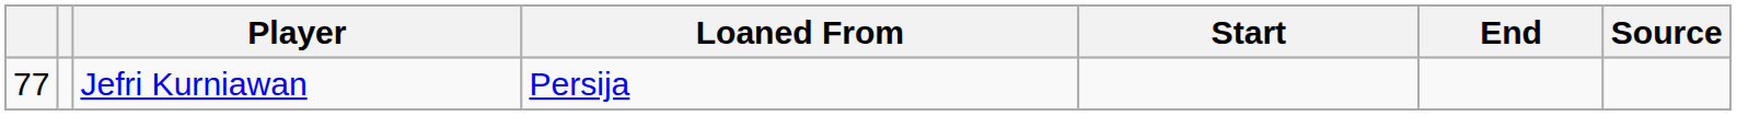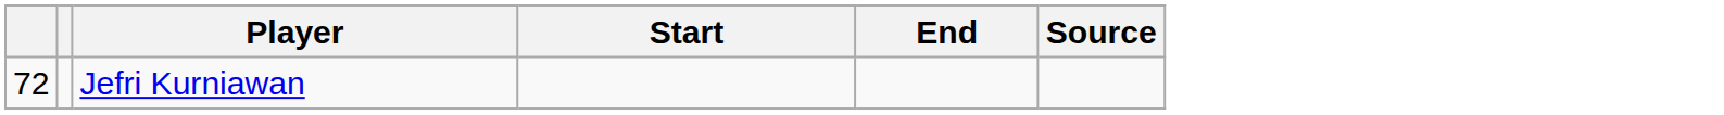 <table class="wikitable plainrowheaders sortable" style="font-size:95%">
 <tr>
 <th></th>
 <th></th>
 <th scope="col" style="width:200px;"><strong>Player</strong></th>
-<th scope="col" style="width:250px;"><strong>Loaned From</strong></th>
 <th scope="col" style="width:150px;"><strong>Start</strong></th>
 <th scope="col" style="width:78px;"><strong>End</strong></th>
 <th><strong>Source</strong></th>
 </tr>
 <tr>
-<td align=center>77</td>
+<td align=center>72</td>
 <td align=center></td>
 <td> <a href='#'>Jefri Kurniawan</a></td>
-<td> <a href='#'>Persija</a></td>
 <td align=center></td>
 <td align=center></td>
 <td align=center></td>
 </tr>
 </table>
